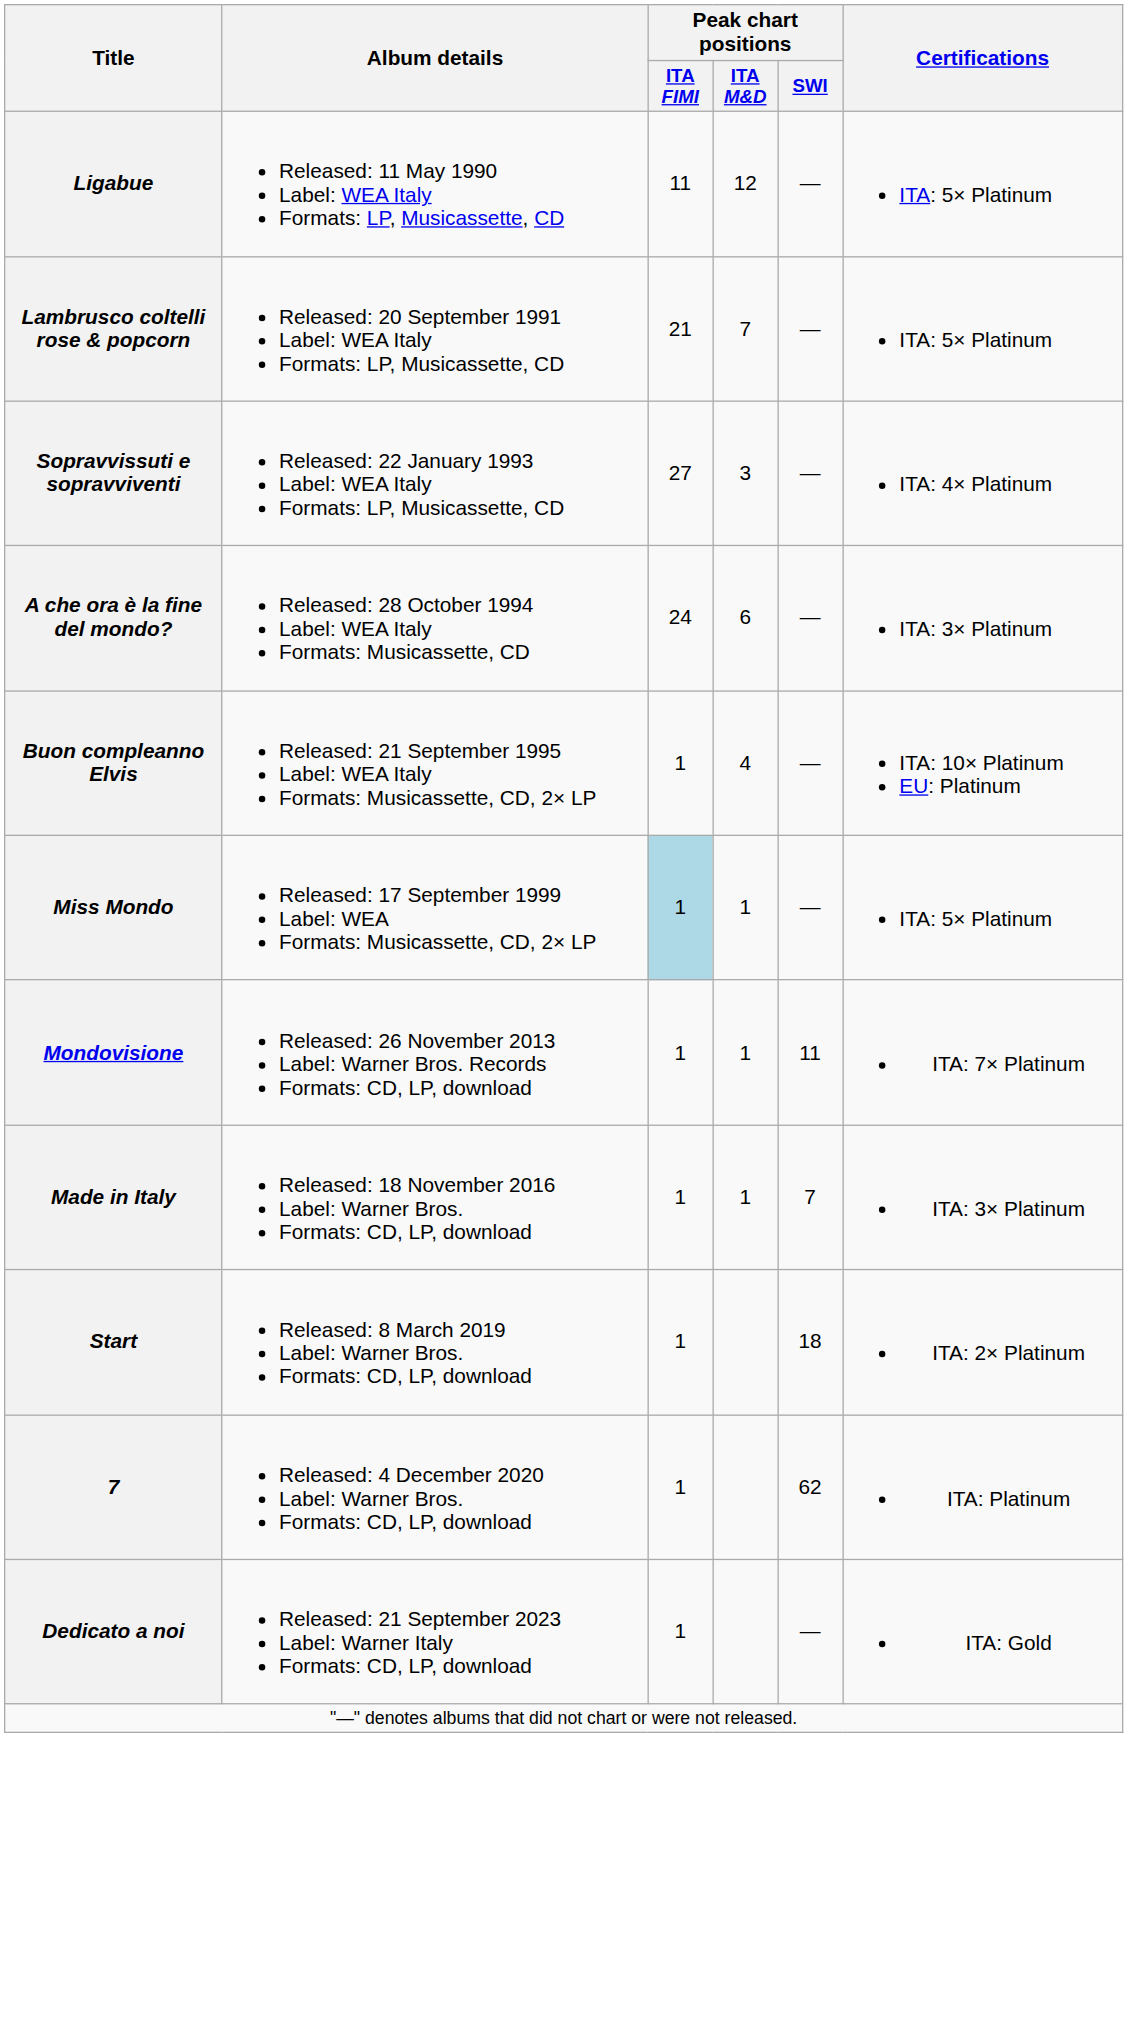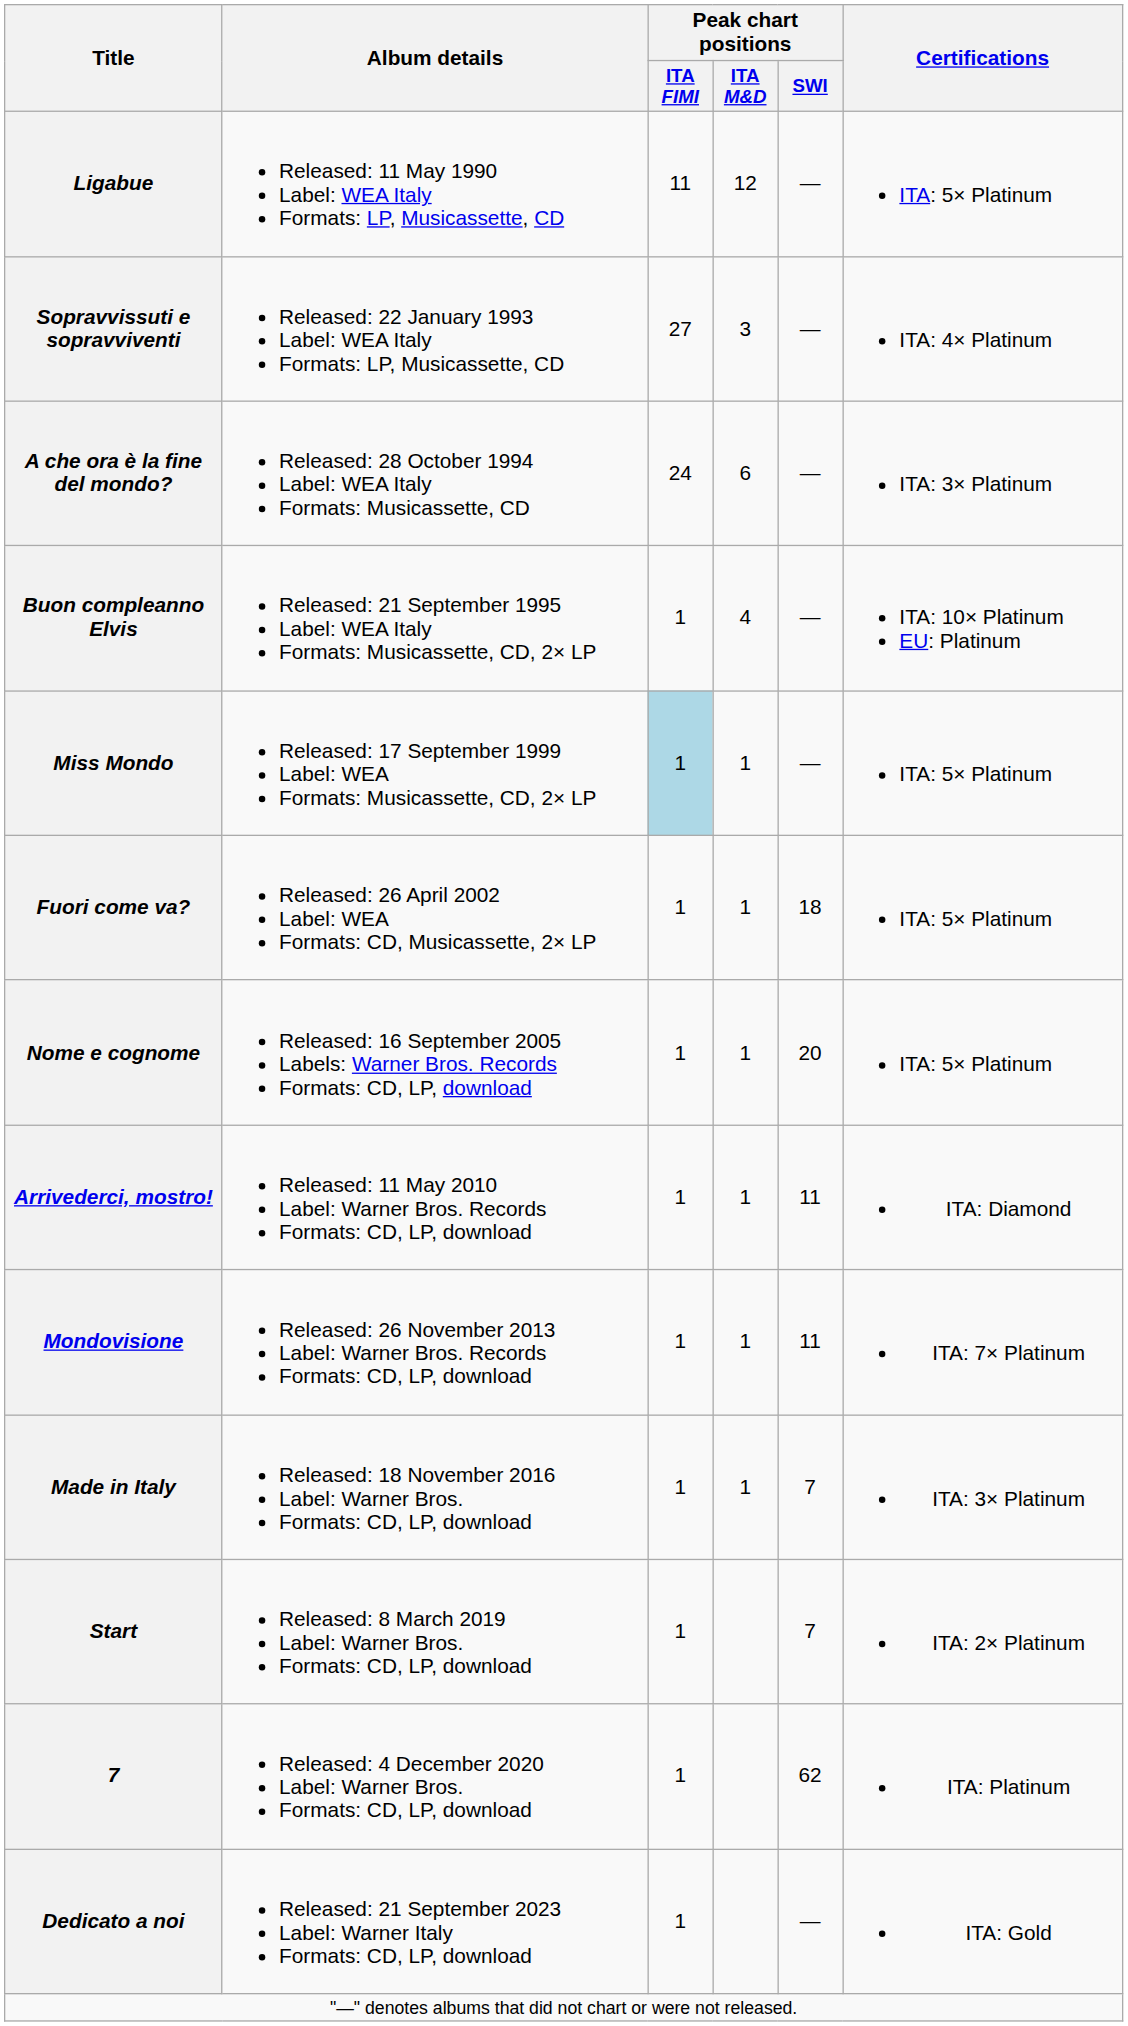 <table class="wikitable plainrowheaders" style="text-align:center;" border="1">
 <tr>
 <th scope="col" rowspan="2" style="width:10em;">Title</th>
 <th scope="col" rowspan="2" style="width:20em;">Album details</th>
 <th scope="col" colspan="3">Peak chart positions</th>
 <th scope="col" rowspan="2" style="width:13em;"><a href='#'>Certifications</a></th>
 </tr>
 <tr>
 <th scope="col" style="width:3em;font-size:90%;"><a href='#'>ITA<br><em>FIMI</em></a><br></th>
 <th scope="col" style="width:3em;font-size:90%;"><a href='#'>ITA<br><em>M&D</em></a><br></th>
 <th scope="col" style="width:3em;font-size:90%;"><a href='#'>SWI</a><br></th>
 </tr>
 <tr>
 <th scope="row"><em>Ligabue</em></th>
 <td align="left"><br><ul><li>Released: 11 May 1990</li><li>Label: <a href='#'>WEA Italy</a></li><li>Formats: <a href='#'>LP</a>, <a href='#'>Musicassette</a>, <a href='#'>CD</a></li></ul></td>
 <td>11</td>
 <td>12</td>
 <td>—</td>
 <td align="left"><br><ul><li><a href='#'>ITA</a>: 5× Platinum</li></ul></td>
-</tr>
-<tr>
-<th scope="row"><em>Lambrusco coltelli rose & popcorn</em></th>
-<td align="left"><br><ul><li>Released: 20 September 1991</li><li>Label: WEA Italy</li><li>Formats: LP, Musicassette, CD</li></ul></td>
-<td>21</td>
-<td>7</td>
-<td>—</td>
-<td align="left"><br><ul><li>ITA: 5× Platinum</li></ul></td>
 </tr>
 <tr>
 <th scope="row"><em>Sopravvissuti e sopravviventi</em></th>
 <td align="left"><br><ul><li>Released: 22 January 1993</li><li>Label: WEA Italy</li><li>Formats: LP, Musicassette, CD</li></ul></td>
 <td>27</td>
 <td>3</td>
 <td>—</td>
 <td align="left"><br><ul><li>ITA: 4× Platinum</li></ul></td>
 </tr>
 <tr>
 <th scope="row"><em>A che ora è la fine del mondo?</em></th>
 <td align="left"><br><ul><li>Released: 28 October 1994</li><li>Label: WEA Italy</li><li>Formats: Musicassette, CD</li></ul></td>
 <td>24</td>
 <td>6</td>
 <td>—</td>
 <td align="left"><br><ul><li>ITA: 3× Platinum</li></ul></td>
 </tr>
 <tr>
 <th scope="row"><em>Buon compleanno Elvis</em></th>
 <td align="left"><br><ul><li>Released: 21 September 1995</li><li>Label: WEA Italy</li><li>Formats: Musicassette, CD, 2× LP</li></ul></td>
 <td>1</td>
 <td>4</td>
 <td>—</td>
 <td align="left"><br><ul><li>ITA: 10× Platinum</li><li><a href='#'>EU</a>: Platinum</li></ul></td>
 </tr>
 <tr>
 <th scope="row"><em>Miss Mondo</em></th>
 <td align="left"><br><ul><li>Released: 17 September 1999</li><li>Label: WEA</li><li>Formats: Musicassette, CD, 2× LP</li></ul></td>
 <td style="background: lightblue;">1</td>
 <td>1</td>
 <td>—</td>
 <td align="left"><br><ul><li>ITA: 5× Platinum</li></ul></td>
 </tr>
 <tr>
+<th scope="row"><em>Fuori come va?</em></th>
+<td align="left"><br><ul><li>Released: 26 April 2002</li><li>Label: WEA</li><li>Formats: CD, Musicassette, 2× LP</li></ul></td>
+<td>1</td>
+<td>1</td>
+<td>18</td>
+<td align="left"><br><ul><li>ITA: 5× Platinum</li></ul></td>
+</tr>
+<tr>
+<th scope="row"><em>Nome e cognome</em></th>
+<td align="left"><br><ul><li>Released: 16 September 2005</li><li>Labels: <a href='#'>Warner Bros. Records</a></li><li>Formats: CD, LP, <a href='#'>download</a></li></ul></td>
+<td>1</td>
+<td>1</td>
+<td>20</td>
+<td align="left"><br><ul><li>ITA: 5× Platinum</li></ul></td>
+</tr>
+<tr>
+<th scope="row"><em><a href='#'>Arrivederci, mostro!</a></em></th>
+<td align="left"><br><ul><li>Released: 11 May 2010</li><li>Label: Warner Bros. Records</li><li>Formats: CD, LP, download</li></ul></td>
+<td>1</td>
+<td>1</td>
+<td>11</td>
+<td><br><ul><li>ITA: Diamond</li></ul></td>
+</tr>
+<tr>
 <th scope="row"><em><a href='#'>Mondovisione</a></em></th>
 <td align="left"><br><ul><li>Released: 26 November 2013</li><li>Label: Warner Bros. Records</li><li>Formats: CD, LP, download</li></ul></td>
 <td>1</td>
 <td>1</td>
 <td>11</td>
 <td><br><ul><li>ITA: 7× Platinum</li></ul></td>
 </tr>
 <tr>
 <th scope="row"><em>Made in Italy</em></th>
 <td align="left"><br><ul><li>Released: 18 November 2016</li><li>Label: Warner Bros.</li><li>Formats: CD, LP, download</li></ul></td>
 <td>1</td>
 <td>1</td>
 <td>7</td>
 <td><br><ul><li>ITA: 3× Platinum</li></ul></td>
 </tr>
 <tr>
 <th scope="row"><em>Start</em></th>
 <td align="left"><br><ul><li>Released: 8 March 2019</li><li>Label: Warner Bros.</li><li>Formats: CD, LP, download</li></ul></td>
 <td>1</td>
 <td></td>
-<td>18</td>
+<td>7</td>
 <td><br><ul><li>ITA: 2× Platinum</li></ul></td>
 </tr>
 <tr>
 <th scope="row"><em>7</em></th>
 <td align="left"><br><ul><li>Released: 4 December 2020</li><li>Label: Warner Bros.</li><li>Formats: CD, LP, download</li></ul></td>
 <td>1</td>
 <td></td>
 <td>62</td>
 <td><br><ul><li>ITA: Platinum</li></ul></td>
 </tr>
 <tr>
 <th scope="row"><em>Dedicato a noi</em></th>
 <td align="left"><br><ul><li>Released: 21 September 2023</li><li>Label: Warner Italy</li><li>Formats: CD, LP, download</li></ul></td>
 <td>1</td>
 <td></td>
 <td>—</td>
 <td><br><ul><li>ITA: Gold</li></ul></td>
 </tr>
 <tr>
 <td colspan="6" align="center" style="font-size:85%">"—" denotes albums that did not chart or were not released.</td>
 </tr>
 </table>
